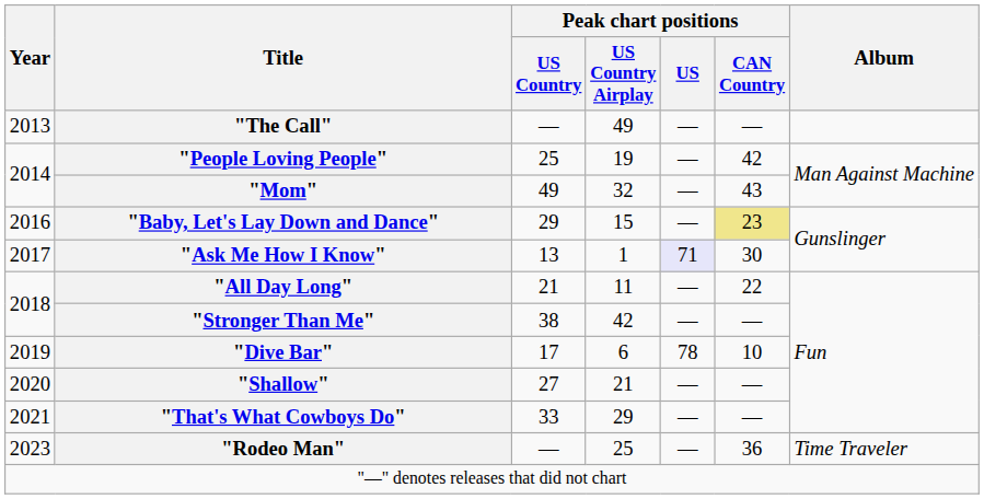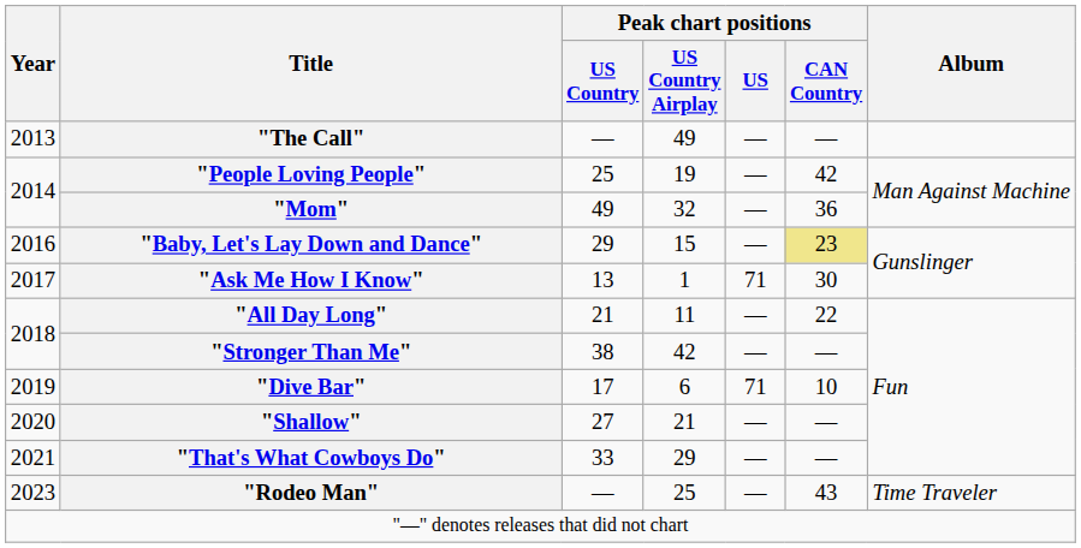 <table class="wikitable plainrowheaders" style="text-align:center;">
 <tr>
 <th rowspan="2">Year</th>
 <th rowspan="2" style="width:22em;">Title</th>
 <th colspan="4">Peak chart positions</th>
 <th rowspan="2">Album</th>
 </tr>
 <tr>
 <th scope="col" style="width:2.5em;font-size:90%;"><a href='#'>US<br>Country</a><br></th>
 <th scope="col" style="width:2.5em;font-size:90%;"><a href='#'>US<br>Country Airplay</a><br></th>
 <th scope="col" style="width:2.5em;font-size:90%;"><a href='#'>US</a><br></th>
 <th scope="col" style="width:2.5em;font-size:90%;"><a href='#'>CAN<br>Country</a><br></th>
 </tr>
 <tr>
 <td>2013</td>
 <th scope="row">"The Call" </th>
 <td>—</td>
 <td>49</td>
 <td>—</td>
 <td>—</td>
 <td></td>
 </tr>
 <tr>
 <td rowspan="2">2014</td>
 <th scope="row">"<a href='#'>People Loving People</a>"</th>
 <td>25</td>
 <td>19</td>
 <td>—</td>
 <td>42</td>
 <td rowspan="2" align="left"><em>Man Against Machine</em></td>
 </tr>
 <tr>
 <th scope="row">"<a href='#'>Mom</a>"</th>
 <td>49</td>
 <td>32</td>
 <td>—</td>
-<td>43</td>
+<td>36</td>
 </tr>
 <tr>
 <td>2016</td>
 <th scope="row">"<a href='#'>Baby, Let's Lay Down and Dance</a>"</th>
 <td>29</td>
 <td>15</td>
 <td>—</td>
 <td style="background: khaki;">23</td>
 <td rowspan="2" align="left"><em>Gunslinger</em></td>
 </tr>
 <tr>
 <td>2017</td>
 <th scope="row">"<a href='#'>Ask Me How I Know</a>"</th>
 <td>13</td>
 <td>1</td>
-<td style="background: lavender;">71</td>
+<td>71</td>
 <td>30</td>
 </tr>
 <tr>
 <td rowspan="2">2018</td>
 <th scope="row">"<a href='#'>All Day Long</a>"</th>
 <td>21</td>
 <td>11</td>
 <td>—</td>
 <td>22</td>
 <td rowspan="5" align="left"><em>Fun</em></td>
 </tr>
 <tr>
 <th scope="row">"<a href='#'>Stronger Than Me</a>"</th>
 <td>38</td>
 <td>42</td>
 <td>—</td>
 <td>—</td>
 </tr>
 <tr>
 <td>2019</td>
 <th scope="row">"<a href='#'>Dive Bar</a>" </th>
 <td>17</td>
 <td>6</td>
-<td>78</td>
+<td>71</td>
 <td>10</td>
 </tr>
 <tr>
 <td>2020</td>
 <th scope="row">"<a href='#'>Shallow</a>" </th>
 <td>27</td>
 <td>21</td>
 <td>—</td>
 <td>—</td>
 </tr>
 <tr>
 <td>2021</td>
 <th scope="row">"<a href='#'>That's What Cowboys Do</a>"</th>
 <td>33</td>
 <td>29</td>
 <td>—</td>
 <td>—</td>
 </tr>
 <tr>
 <td>2023</td>
 <th scope="row">"Rodeo Man" </th>
 <td>—</td>
 <td>25</td>
 <td>—</td>
-<td>36</td>
+<td>43</td>
 <td align="left"><em>Time Traveler</em></td>
 </tr>
 <tr>
 <td colspan="7" style="font-size:85%">"—" denotes releases that did not chart</td>
 </tr>
 </table>
